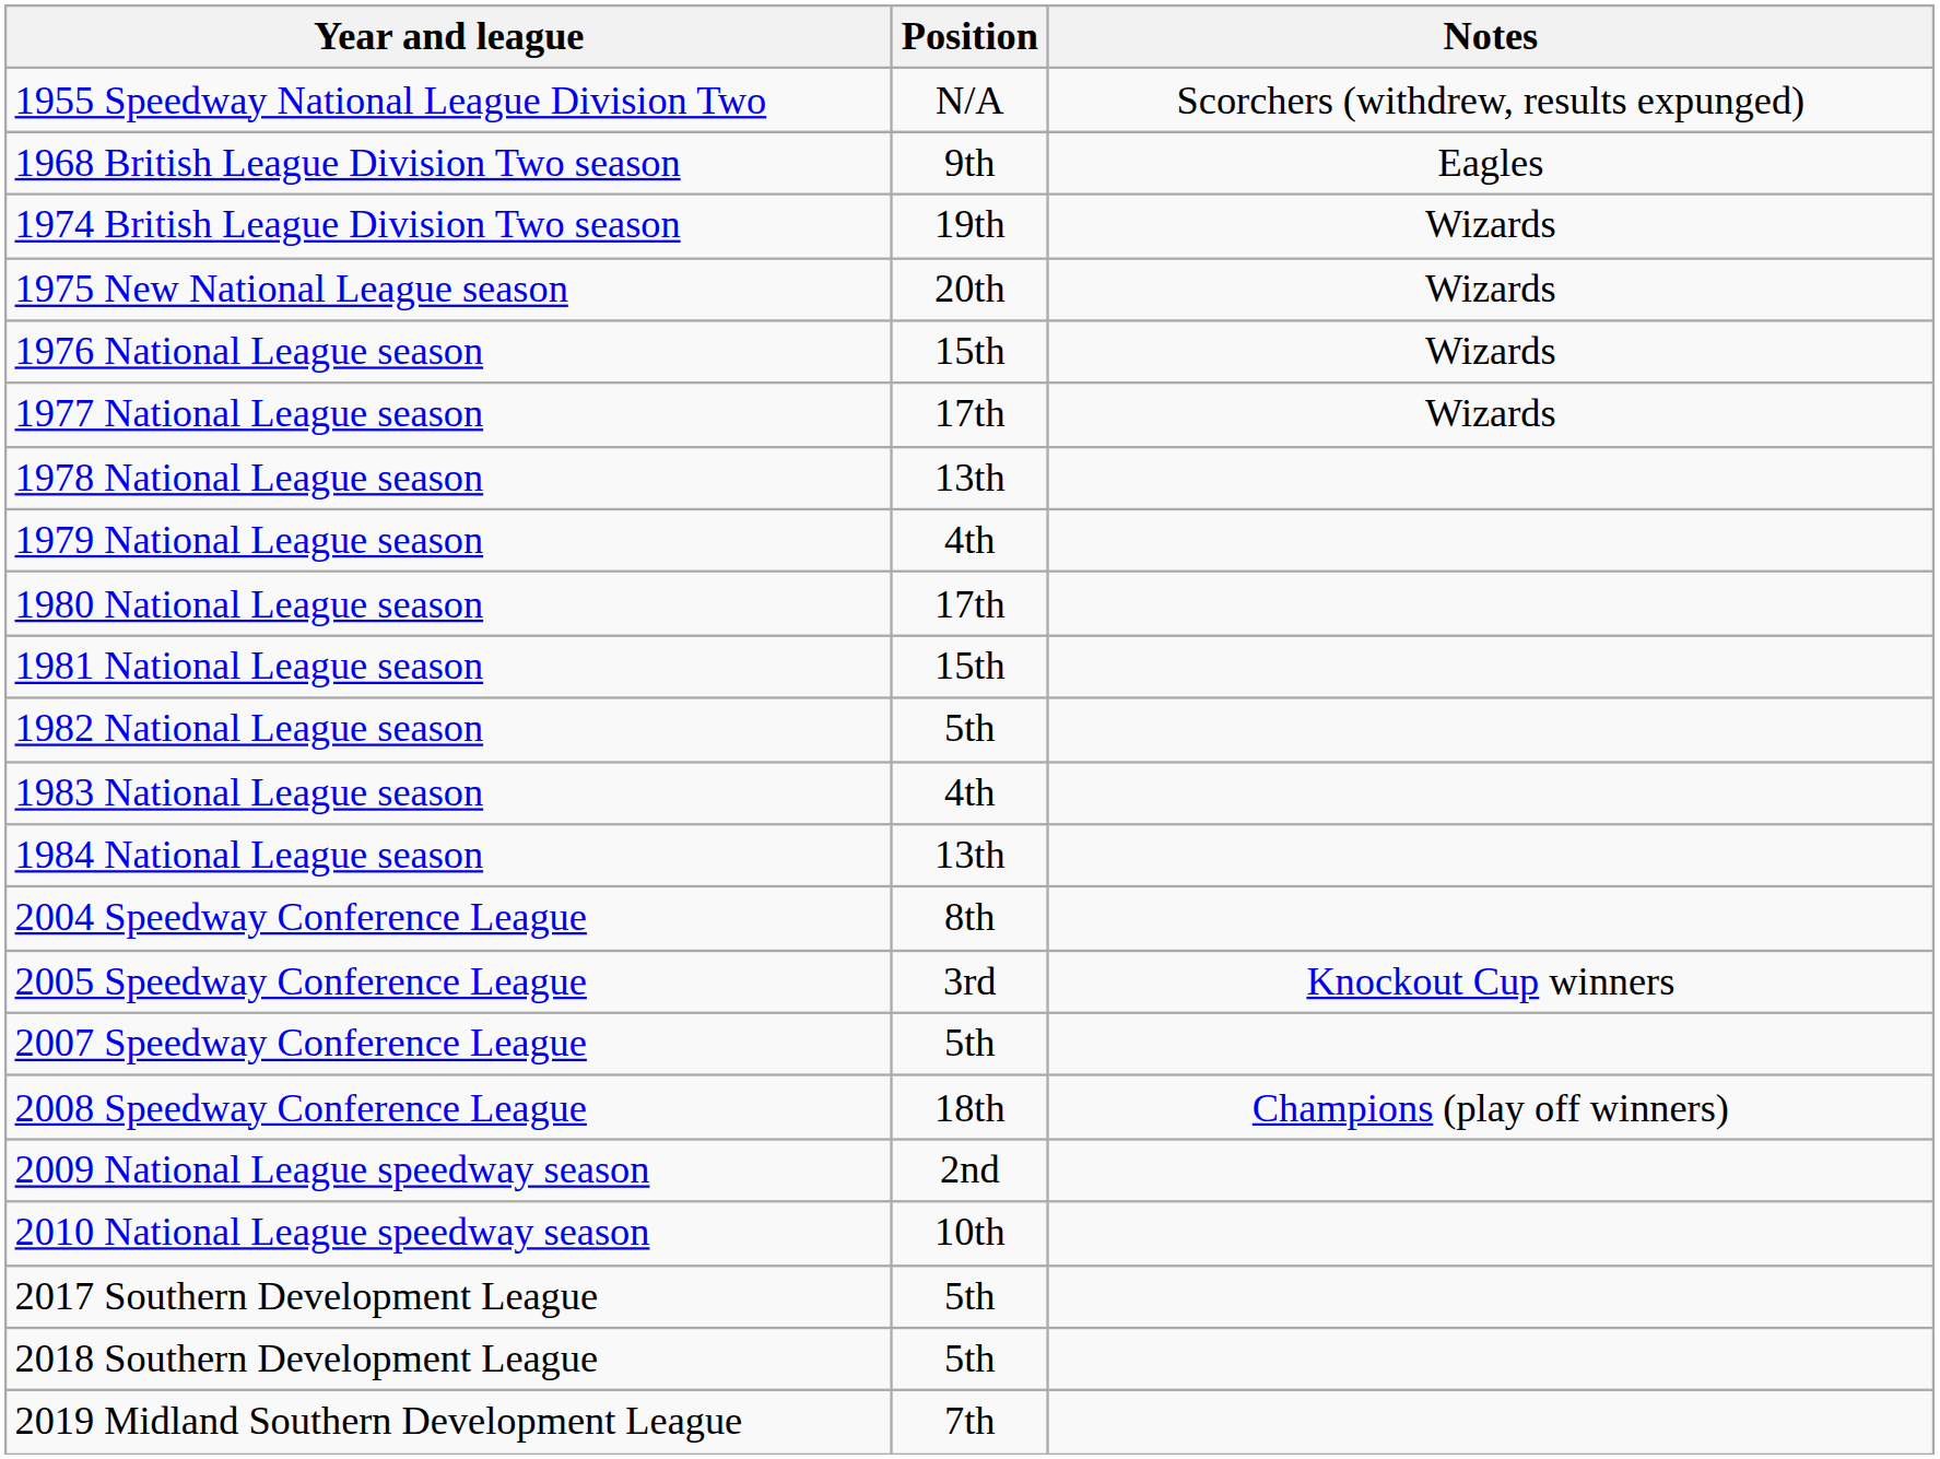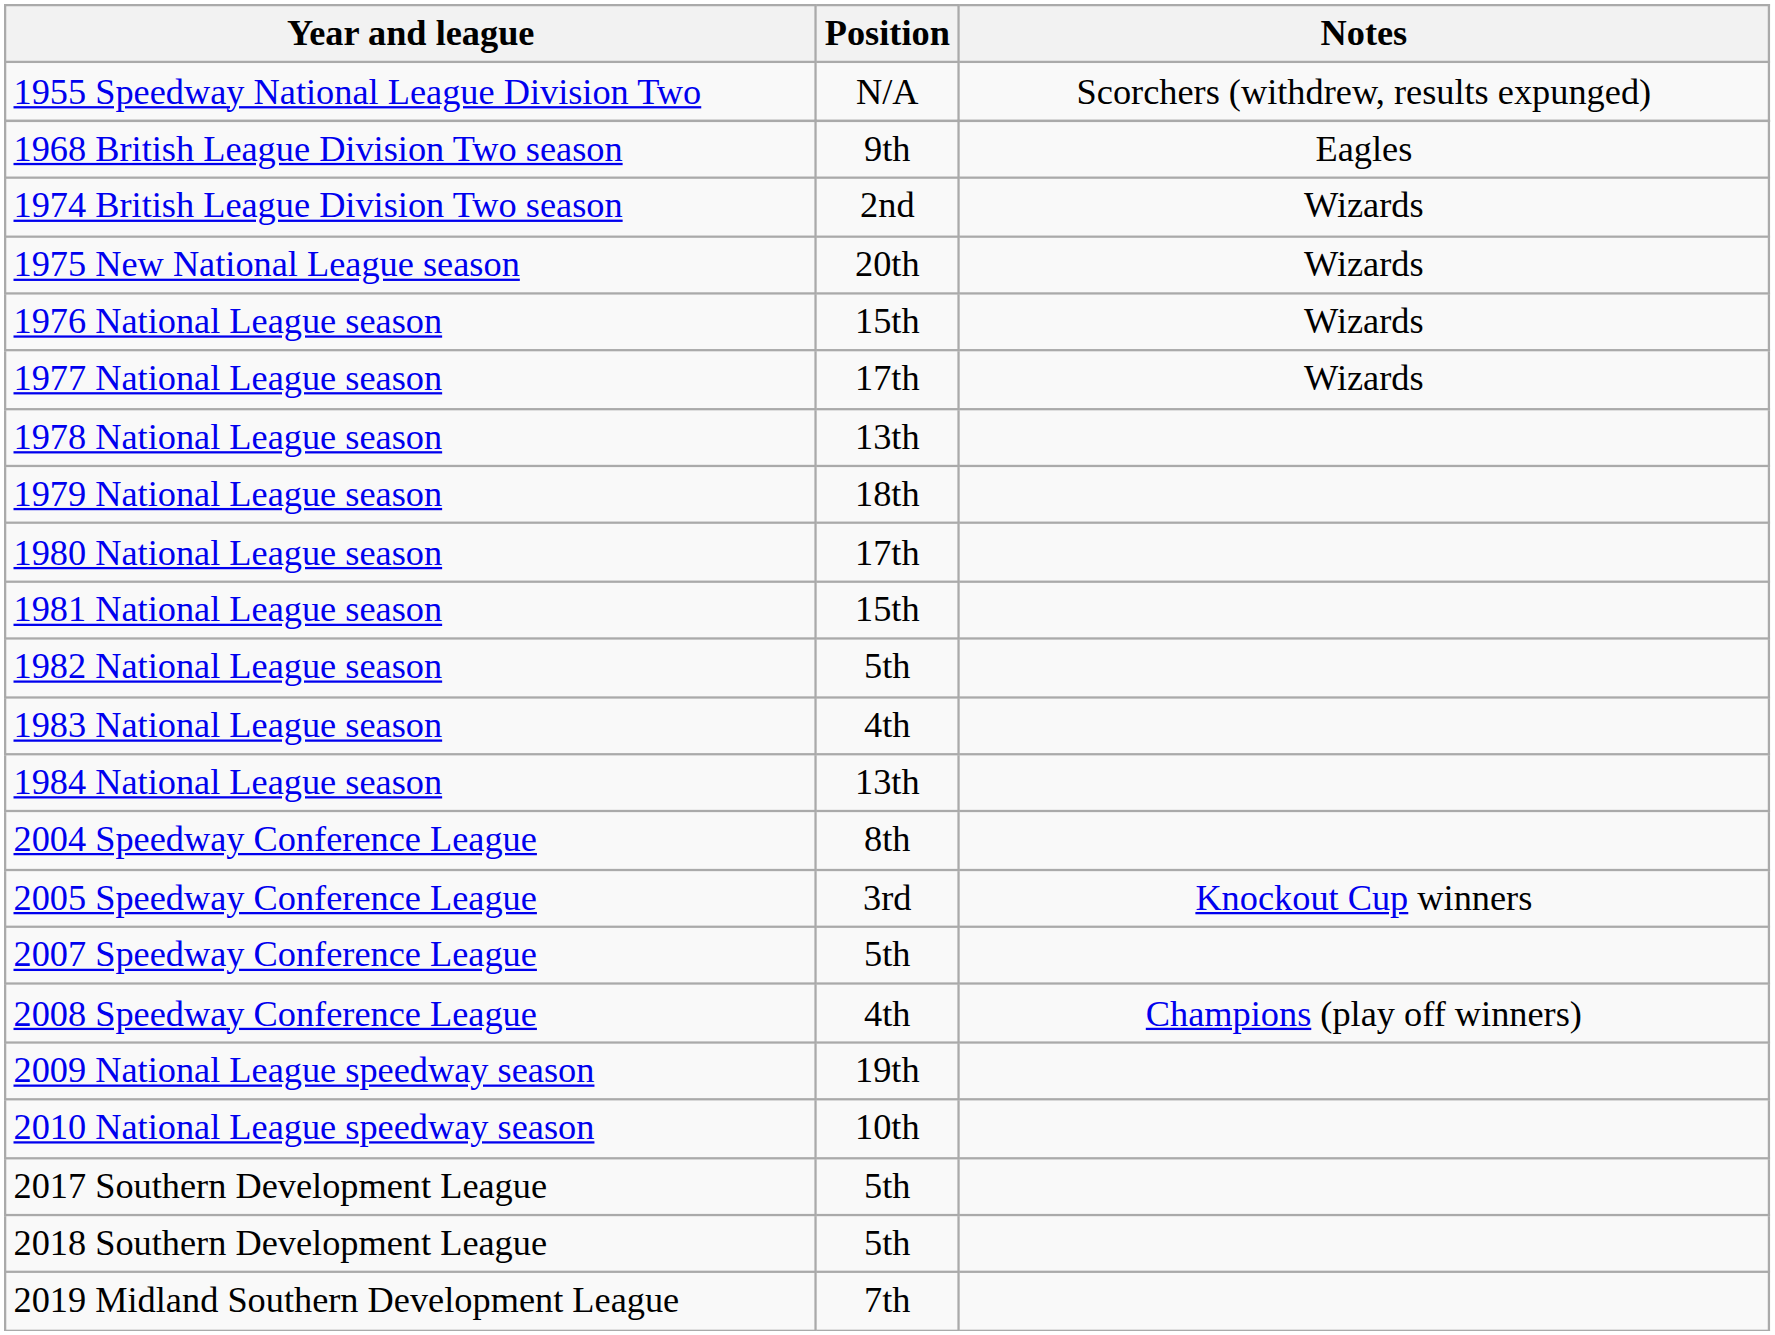 <table class="wikitable">
 <tr>
 <th width=350>Year and league</th>
 <th width=50>Position</th>
 <th width=350>Notes</th>
 </tr>
 <tr align=center>
 <td align="left"><a href='#'>1955 Speedway National League Division Two</a></td>
 <td>N/A</td>
 <td>Scorchers (withdrew, results expunged)</td>
 </tr>
 <tr align=center>
 </tr>
 <tr align=center>
 <td align="left"><a href='#'>1968 British League Division Two season</a></td>
 <td>9th</td>
 <td>Eagles</td>
 </tr>
 <tr align=center>
 <td align="left"><a href='#'>1974 British League Division Two season</a></td>
-<td>19th</td>
+<td>2nd</td>
 <td>Wizards</td>
 </tr>
 <tr align=center>
 <td align="left"><a href='#'>1975 New National League season</a></td>
 <td>20th</td>
 <td>Wizards</td>
 </tr>
 <tr align=center>
 <td align="left"><a href='#'>1976 National League season</a></td>
 <td>15th</td>
 <td>Wizards</td>
 </tr>
 <tr align=center>
 <td align="left"><a href='#'>1977 National League season</a></td>
 <td>17th</td>
 <td>Wizards</td>
 </tr>
 <tr align=center>
 <td align="left"><a href='#'>1978 National League season</a></td>
 <td>13th</td>
 <td></td>
 </tr>
 <tr align=center>
 <td align="left"><a href='#'>1979 National League season</a></td>
-<td>4th</td>
+<td>18th</td>
 <td></td>
 </tr>
 <tr align=center>
 <td align="left"><a href='#'>1980 National League season</a></td>
 <td>17th</td>
 <td></td>
 </tr>
 <tr align=center>
 <td align="left"><a href='#'>1981 National League season</a></td>
 <td>15th</td>
 <td></td>
 </tr>
 <tr align=center>
 <td align="left"><a href='#'>1982 National League season</a></td>
 <td>5th</td>
 <td></td>
 </tr>
 <tr align=center>
 <td align="left"><a href='#'>1983 National League season</a></td>
 <td>4th</td>
 <td></td>
 </tr>
 <tr align=center>
 <td align="left"><a href='#'>1984 National League season</a></td>
 <td>13th</td>
 <td></td>
 </tr>
 <tr align=center>
 <td align="left"><a href='#'>2004 Speedway Conference League</a></td>
 <td>8th</td>
 <td></td>
 </tr>
 <tr align=center>
 <td align="left"><a href='#'>2005 Speedway Conference League</a></td>
 <td>3rd</td>
 <td><a href='#'>Knockout Cup</a> winners</td>
 </tr>
 <tr align=center>
 <td align="left"><a href='#'>2007 Speedway Conference League</a></td>
 <td>5th</td>
 <td></td>
 </tr>
 <tr align=center>
 <td align="left"><a href='#'>2008 Speedway Conference League</a></td>
-<td>18th</td>
+<td>4th</td>
 <td><a href='#'>Champions</a> (play off winners)</td>
 </tr>
 <tr align=center>
 <td align="left"><a href='#'>2009 National League speedway season</a></td>
-<td>2nd</td>
+<td>19th</td>
 <td></td>
 </tr>
 <tr align=center>
 <td align="left"><a href='#'>2010 National League speedway season</a></td>
 <td>10th</td>
 <td></td>
 </tr>
 <tr align=center>
 <td align="left">2017 Southern Development League</td>
 <td>5th</td>
 <td></td>
 </tr>
 <tr align=center>
 <td align="left">2018 Southern Development League</td>
 <td>5th</td>
 <td></td>
 </tr>
 <tr align=center>
 <td align="left">2019 Midland Southern Development League</td>
 <td>7th</td>
 <td></td>
 </tr>
 </table>
